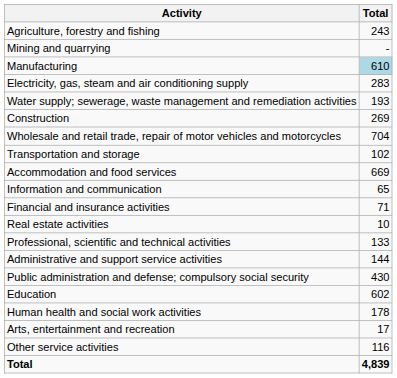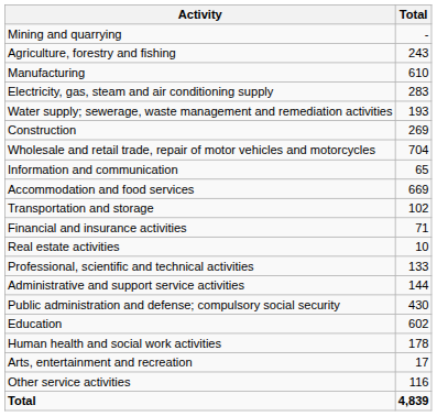 <table class="wikitable sortable" style="font-size:95%;">
 <tr>
 <th>Activity</th>
 <th>Total</th>
 </tr>
 <tr>
+<td>Mining and quarrying</td>
+<td align="right">-</td>
+</tr>
+<tr>
 <td>Agriculture, forestry and fishing</td>
 <td align="right">243</td>
 </tr>
 <tr>
-<td>Mining and quarrying</td>
-<td align="right">-</td>
-</tr>
-<tr>
 <td>Manufacturing</td>
-<td align="right" style="background: lightblue;">610</td>
+<td align="right">610</td>
 </tr>
 <tr>
 <td>Electricity, gas, steam and air conditioning supply</td>
 <td align="right">283</td>
 </tr>
 <tr>
 <td>Water supply; sewerage, waste management and remediation activities</td>
 <td align="right">193</td>
 </tr>
 <tr>
 <td>Construction</td>
 <td align="right">269</td>
 </tr>
 <tr>
 <td>Wholesale and retail trade, repair of motor vehicles and motorcycles</td>
 <td align="right">704</td>
 </tr>
 <tr>
-<td>Transportation and storage</td>
-<td align="right">102</td>
+<td>Information and communication</td>
+<td align="right">65</td>
 </tr>
 <tr>
 <td>Accommodation and food services</td>
 <td align="right">669</td>
 </tr>
 <tr>
-<td>Information and communication</td>
-<td align="right">65</td>
+<td>Transportation and storage</td>
+<td align="right">102</td>
 </tr>
 <tr>
 <td>Financial and insurance activities</td>
 <td align="right">71</td>
 </tr>
 <tr>
 <td>Real estate activities</td>
 <td align="right">10</td>
 </tr>
 <tr>
 <td>Professional, scientific and technical activities</td>
 <td align="right">133</td>
 </tr>
 <tr>
 <td>Administrative and support service activities</td>
 <td align="right">144</td>
 </tr>
 <tr>
 <td>Public administration and defense; compulsory social security</td>
 <td align="right">430</td>
 </tr>
 <tr>
 <td>Education</td>
 <td align="right">602</td>
 </tr>
 <tr>
 <td>Human health and social work activities</td>
 <td align="right">178</td>
 </tr>
 <tr>
 <td>Arts, entertainment and recreation</td>
 <td align="right">17</td>
 </tr>
 <tr>
 <td>Other service activities</td>
 <td align="right">116</td>
 </tr>
 <tr class="sortbottom">
 <td><strong>Total</strong></td>
 <td align="right"><strong>4,839</strong></td>
 </tr>
 </table>
